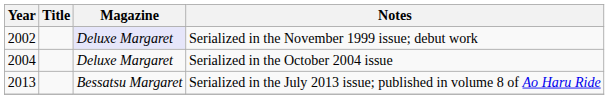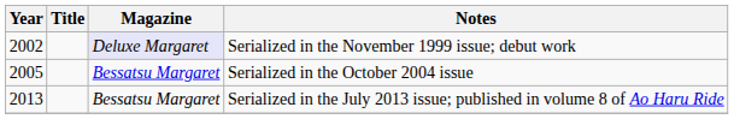 <table class="wikitable">
 <tr>
 <th>Year</th>
 <th>Title</th>
 <th>Magazine</th>
 <th>Notes</th>
 </tr>
 <tr>
 <td>2002</td>
 <td></td>
 <td style="background: lavender;"><em>Deluxe Margaret</em></td>
 <td>Serialized in the November 1999 issue; debut work</td>
 </tr>
 <tr>
-<td>2004</td>
+<td>2005</td>
 <td></td>
-<td><em>Deluxe Margaret</em></td>
+<td><em><a href='#'>Bessatsu Margaret</a></em></td>
 <td>Serialized in the October 2004 issue</td>
 </tr>
 <tr>
 <td>2013</td>
 <td></td>
 <td><em>Bessatsu Margaret</em></td>
 <td>Serialized in the July 2013 issue; published in volume 8 of <em><a href='#'>Ao Haru Ride</a></em></td>
 </tr>
 <tr>
 </tr>
 </table>
